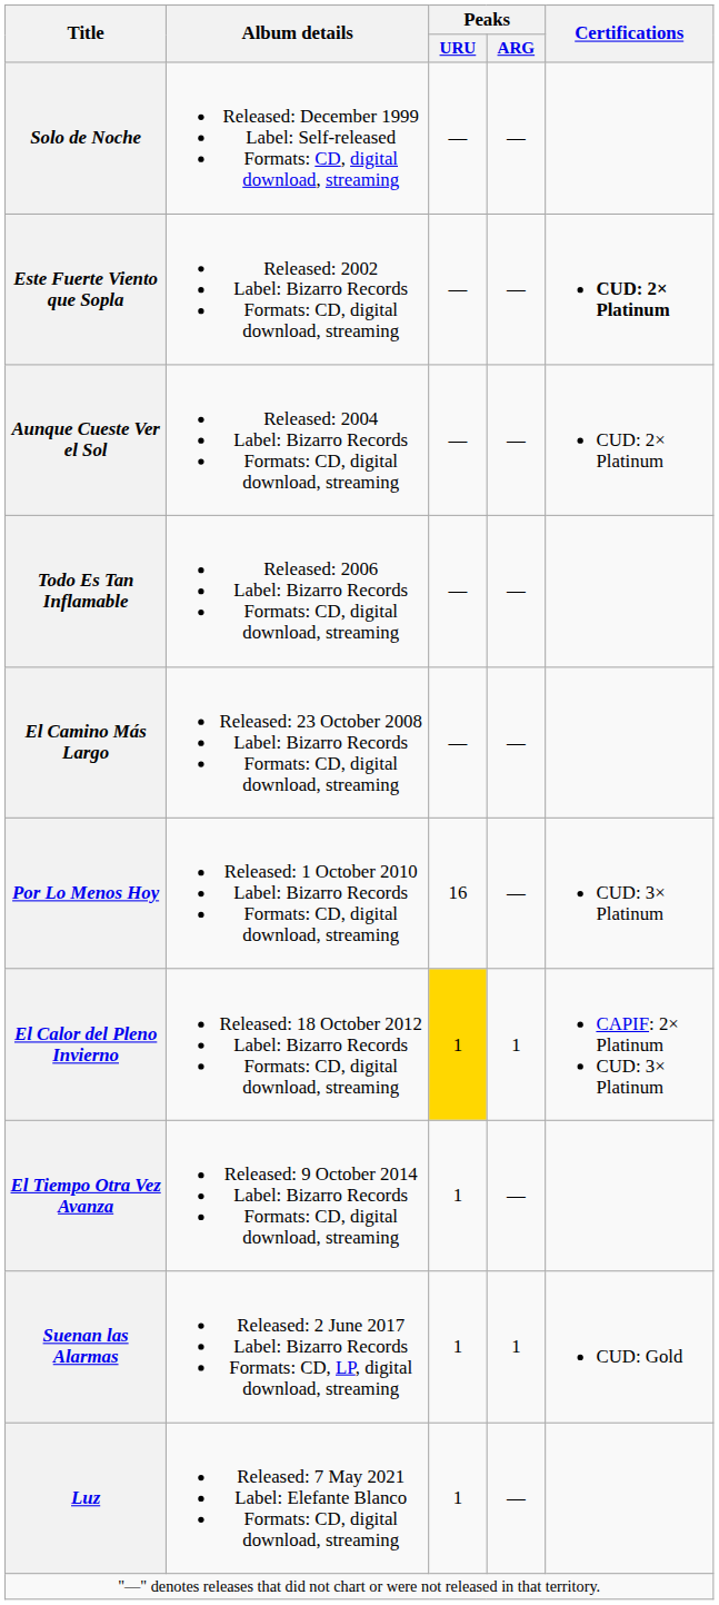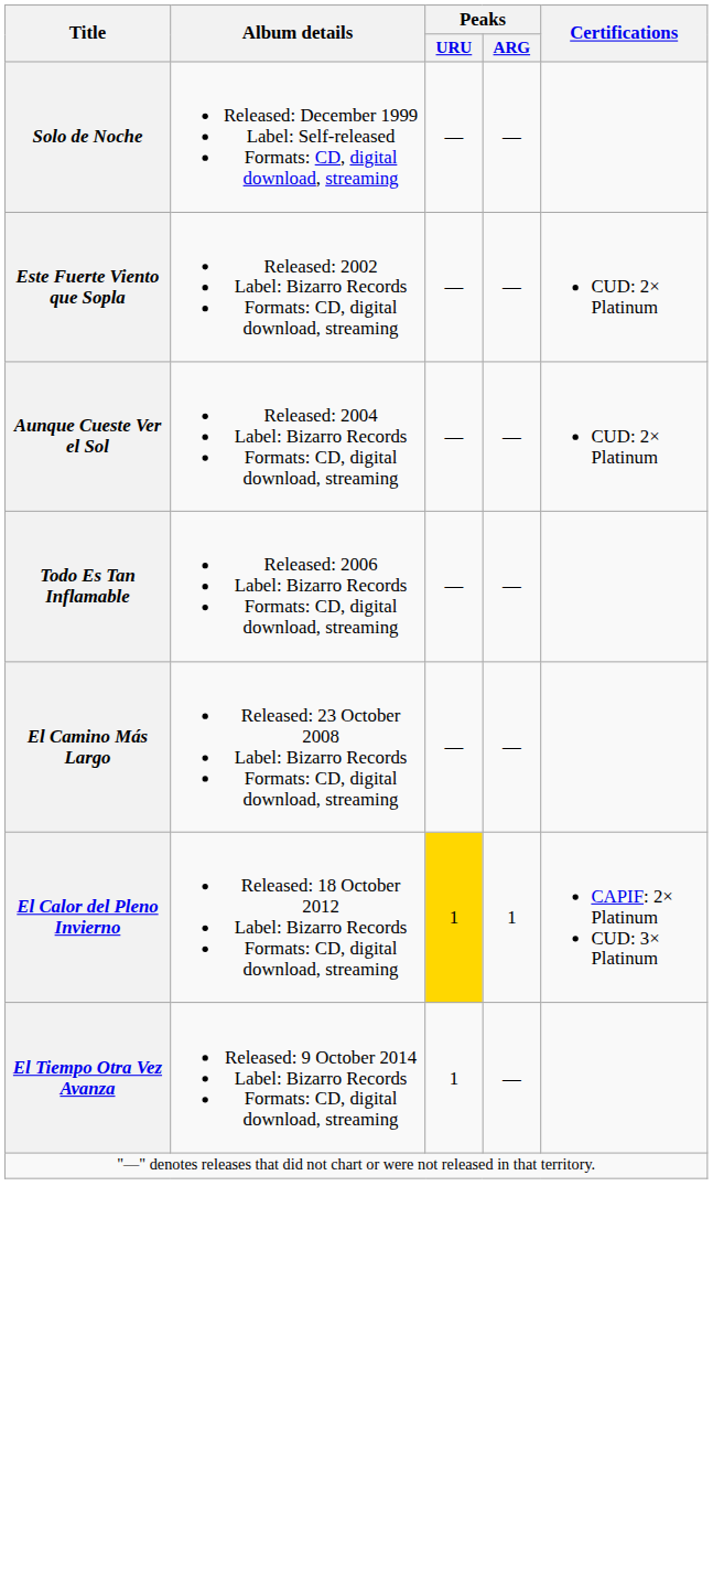 <table class="wikitable plainrowheaders" style="text-align:center;">
 <tr>
 <th scope="col" rowspan="2">Title</th>
 <th scope="col" rowspan="2">Album details</th>
 <th scope="col" colspan="2">Peaks</th>
 <th scope="col" rowspan="2"><a href='#'>Certifications</a></th>
 </tr>
 <tr>
 <th scope="col" style="width:3em;font-size:90%;"><a href='#'>URU</a><br></th>
 <th scope="col" style="width:3em;font-size:90%;"><a href='#'>ARG</a><br></th>
 </tr>
 <tr>
 <th scope="row"><em>Solo de Noche</em></th>
 <td><br><ul><li>Released: December 1999</li><li>Label: Self-released</li><li>Formats: <a href='#'>CD</a>, <a href='#'>digital download</a>, <a href='#'>streaming</a></li></ul></td>
 <td>—</td>
 <td>—</td>
 <td></td>
 </tr>
 <tr>
 <th scope="row"><em>Este Fuerte Viento que Sopla</em></th>
 <td><br><ul><li>Released: 2002</li><li>Label: Bizarro Records</li><li>Formats: CD, digital download, streaming</li></ul></td>
 <td>—</td>
 <td>—</td>
-<td align="left"><strong><br><ul><li>CUD: 2× Platinum</li></ul></strong></td>
+<td align="left"><br><ul><li>CUD: 2× Platinum</li></ul></td>
 </tr>
 <tr>
 <th scope="row"><em>Aunque Cueste Ver el Sol</em></th>
 <td><br><ul><li>Released: 2004</li><li>Label: Bizarro Records</li><li>Formats: CD, digital download, streaming</li></ul></td>
 <td>—</td>
 <td>—</td>
 <td align="left"><br><ul><li>CUD: 2× Platinum</li></ul></td>
 </tr>
 <tr>
 <th scope="row"><em>Todo Es Tan Inflamable</em></th>
 <td><br><ul><li>Released: 2006</li><li>Label: Bizarro Records</li><li>Formats: CD, digital download, streaming</li></ul></td>
 <td>—</td>
 <td>—</td>
 <td></td>
 </tr>
 <tr>
 <th scope="row"><em>El Camino Más Largo</em></th>
 <td><br><ul><li>Released: 23 October 2008</li><li>Label: Bizarro Records</li><li>Formats: CD, digital download, streaming</li></ul></td>
 <td>—</td>
 <td>—</td>
 <td></td>
 </tr>
 <tr>
-<th scope="row"><em><a href='#'>Por Lo Menos Hoy</a></em></th>
-<td><br><ul><li>Released: 1 October 2010</li><li>Label: Bizarro Records</li><li>Formats: CD, digital download, streaming</li></ul></td>
-<td>16</td>
-<td>—</td>
-<td align="left"><br><ul><li>CUD: 3× Platinum</li></ul></td>
-</tr>
-<tr>
 <th scope="row"><em><a href='#'>El Calor del Pleno Invierno</a></em></th>
 <td><br><ul><li>Released: 18 October 2012</li><li>Label: Bizarro Records</li><li>Formats: CD, digital download, streaming</li></ul></td>
 <td style="background: gold;">1</td>
 <td>1</td>
 <td align="left"><br><ul><li><a href='#'>CAPIF</a>: 2× Platinum</li><li>CUD: 3× Platinum</li></ul></td>
 </tr>
 <tr>
 <th scope="row"><em><a href='#'>El Tiempo Otra Vez Avanza</a></em></th>
 <td><br><ul><li>Released: 9 October 2014</li><li>Label: Bizarro Records</li><li>Formats: CD, digital download, streaming</li></ul></td>
 <td>1</td>
 <td>—</td>
 <td></td>
 </tr>
 <tr>
-<th scope="row"><em><a href='#'>Suenan las Alarmas</a></em></th>
-<td><br><ul><li>Released: 2 June 2017</li><li>Label: Bizarro Records</li><li>Formats: CD, <a href='#'>LP</a>, digital download, streaming</li></ul></td>
-<td>1</td>
-<td>1</td>
-<td align="left"><br><ul><li>CUD: Gold</li></ul></td>
-</tr>
-<tr>
-<th scope="row"><em><a href='#'>Luz</a></em></th>
-<td><br><ul><li>Released: 7 May 2021</li><li>Label: Elefante Blanco</li><li>Formats: CD, digital download, streaming</li></ul></td>
-<td>1</td>
-<td>—</td>
-<td></td>
-</tr>
-<tr>
 <td colspan="5" style="font-size:85%">"—" denotes releases that did not chart or were not released in that territory.</td>
 </tr>
 </table>
